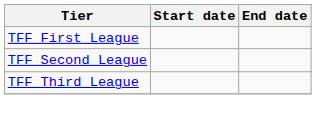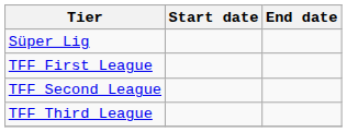 <table class="wikitable sortable">
 <tr>
 <th>Tier</th>
 <th>Start date</th>
 <th>End date</th>
+</tr>
+<tr>
+<td><a href='#'>Süper Lig</a></td>
+<td><strong></strong></td>
+<td><strong></strong></td>
 </tr>
 <tr>
 <td><a href='#'>TFF First League</a></td>
 <td><strong></strong></td>
 <td><strong></strong></td>
 </tr>
 <tr>
 <td><a href='#'>TFF Second League</a></td>
 <td><strong></strong></td>
 <td><strong></strong></td>
 </tr>
 <tr>
 <td><a href='#'>TFF Third League</a></td>
 <td><strong></strong></td>
 <td><strong></strong></td>
 </tr>
 <tr>
 </tr>
 </table>
